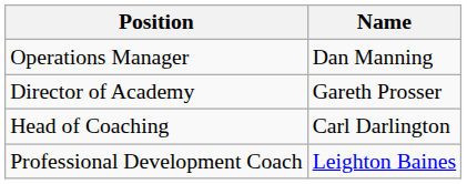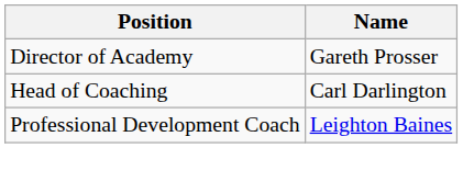 <table class="wikitable">
 <tr>
 <th>Position</th>
 <th>Name</th>
-</tr>
-<tr>
-<td>Operations Manager</td>
-<td> Dan Manning</td>
 </tr>
 <tr>
 <td>Director of Academy</td>
 <td> Gareth Prosser</td>
 </tr>
 <tr>
 <td>Head of Coaching</td>
 <td> Carl Darlington</td>
 </tr>
 <tr>
 <td>Professional Development Coach</td>
 <td> <a href='#'>Leighton Baines</a></td>
 </tr>
 </table>
